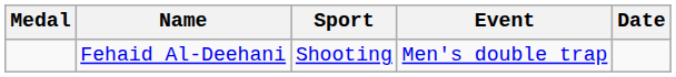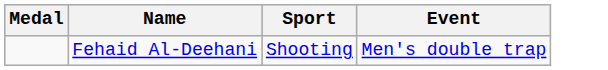 <table class="wikitable" style="font-size:90%">
 <tr>
 <th>Medal</th>
 <th>Name</th>
 <th>Sport</th>
 <th>Event</th>
-<th>Date</th>
 </tr>
 <tr>
 <td></td>
 <td><a href='#'>Fehaid Al-Deehani</a></td>
 <td><a href='#'>Shooting</a></td>
 <td><a href='#'>Men's double trap</a></td>
-<td></td>
 </tr>
 </table>
